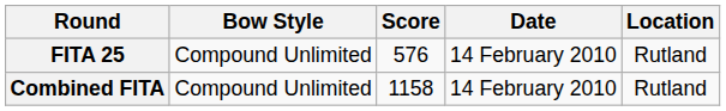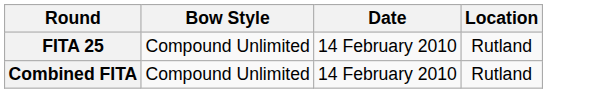 <table class="wikitable" style="text-align:center">
 <tr>
 <th>Round</th>
 <th>Bow Style</th>
-<th>Score</th>
 <th>Date</th>
 <th>Location</th>
 </tr>
 <tr>
 <th>FITA 25 </th>
 <td>Compound Unlimited</td>
-<td>576</td>
 <td>14 February 2010</td>
 <td>Rutland</td>
 </tr>
 <tr>
 <th>Combined FITA </th>
 <td>Compound Unlimited</td>
-<td>1158</td>
 <td>14 February 2010</td>
 <td>Rutland<br></td>
 </tr>
 </table>
